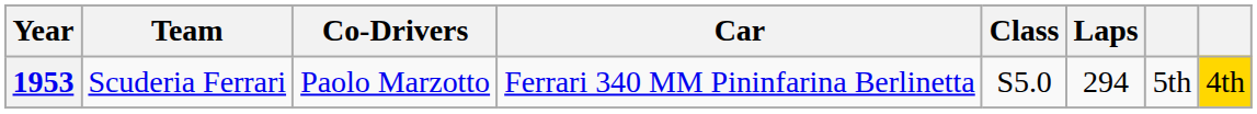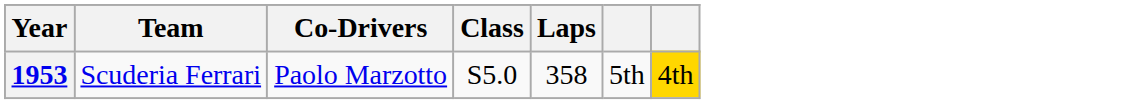 <table class="wikitable" style="text-align:center; font-size:90%">
 <tr>
 <th>Year</th>
 <th>Team</th>
 <th>Co-Drivers</th>
-<th>Car</th>
 <th>Class</th>
 <th>Laps</th>
 <th></th>
 <th></th>
 </tr>
 <tr>
 <th><a href='#'>1953</a></th>
 <td align="left"> <a href='#'>Scuderia Ferrari</a></td>
 <td align="left"> <a href='#'>Paolo Marzotto</a></td>
-<td align="left"><a href='#'>Ferrari 340 MM Pininfarina Berlinetta</a></td>
 <td>S5.0</td>
-<td>294</td>
+<td>358</td>
 <td>5th</td>
 <td style="background: gold;">4th</td>
 </tr>
 </table>
